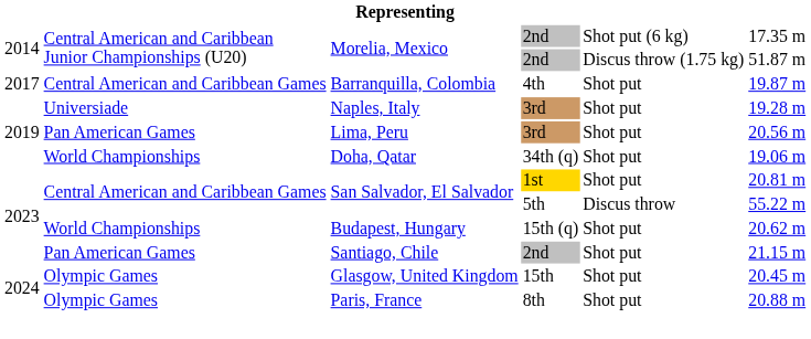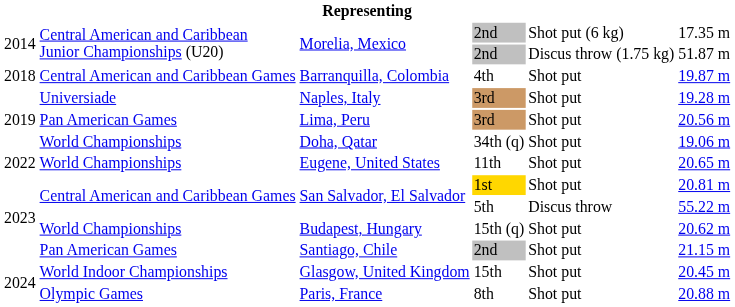 <table>
 <tr>
 <th colspan="6">Representing </th>
 </tr>
 <tr>
 <td rowspan=2>2014</td>
 <td rowspan=2><a href='#'>Central American and Caribbean<br>Junior Championships</a> (U20)</td>
 <td rowspan=2><a href='#'>Morelia, Mexico</a></td>
 <td bgcolor=silver>2nd</td>
 <td>Shot put (6 kg)</td>
 <td>17.35 m</td>
 </tr>
 <tr>
 <td bgcolor=silver>2nd</td>
 <td>Discus throw (1.75 kg)</td>
 <td>51.87 m</td>
 </tr>
 <tr>
-<td>2017</td>
+<td>2018</td>
 <td><a href='#'>Central American and Caribbean Games</a></td>
 <td><a href='#'>Barranquilla, Colombia</a></td>
 <td>4th</td>
 <td>Shot put</td>
 <td><a href='#'>19.87 m</a></td>
 </tr>
 <tr>
 <td rowspan=3>2019</td>
 <td><a href='#'>Universiade</a></td>
 <td><a href='#'>Naples, Italy</a></td>
 <td bgcolor=cc9966>3rd</td>
 <td>Shot put</td>
 <td><a href='#'>19.28 m</a></td>
 </tr>
 <tr>
 <td><a href='#'>Pan American Games</a></td>
 <td><a href='#'>Lima, Peru</a></td>
 <td bgcolor=cc9966>3rd</td>
 <td>Shot put</td>
 <td><a href='#'>20.56 m</a></td>
 </tr>
 <tr>
 <td><a href='#'>World Championships</a></td>
 <td><a href='#'>Doha, Qatar</a></td>
 <td>34th (q)</td>
 <td>Shot put</td>
 <td><a href='#'>19.06 m</a></td>
+</tr>
+<tr>
+<td>2022</td>
+<td><a href='#'>World Championships</a></td>
+<td><a href='#'>Eugene, United States</a></td>
+<td>11th</td>
+<td>Shot put</td>
+<td><a href='#'>20.65 m</a></td>
 </tr>
 <tr>
 <td rowspan=4>2023</td>
 <td rowspan=2><a href='#'>Central American and Caribbean Games</a></td>
 <td rowspan=2><a href='#'>San Salvador, El Salvador</a></td>
 <td bgcolor=gold>1st</td>
 <td>Shot put</td>
 <td><a href='#'>20.81 m</a></td>
 </tr>
 <tr>
 <td>5th</td>
 <td>Discus throw</td>
 <td><a href='#'>55.22 m</a></td>
 </tr>
 <tr>
 <td><a href='#'>World Championships</a></td>
 <td><a href='#'>Budapest, Hungary</a></td>
 <td>15th (q)</td>
 <td>Shot put</td>
 <td><a href='#'>20.62 m</a></td>
 </tr>
 <tr>
 <td><a href='#'>Pan American Games</a></td>
 <td><a href='#'>Santiago, Chile</a></td>
 <td bgcolor=silver>2nd</td>
 <td>Shot put</td>
 <td><a href='#'>21.15 m</a></td>
 </tr>
 <tr>
 <td rowspan=2>2024</td>
-<td><a href='#'>Olympic Games</a></td>
+<td><a href='#'>World Indoor Championships</a></td>
 <td><a href='#'>Glasgow, United Kingdom</a></td>
 <td>15th</td>
 <td>Shot put</td>
 <td><a href='#'>20.45 m</a></td>
 </tr>
 <tr>
 <td><a href='#'>Olympic Games</a></td>
 <td><a href='#'>Paris, France</a></td>
 <td>8th</td>
 <td>Shot put</td>
 <td><a href='#'>20.88 m</a></td>
 </tr>
 </table>
